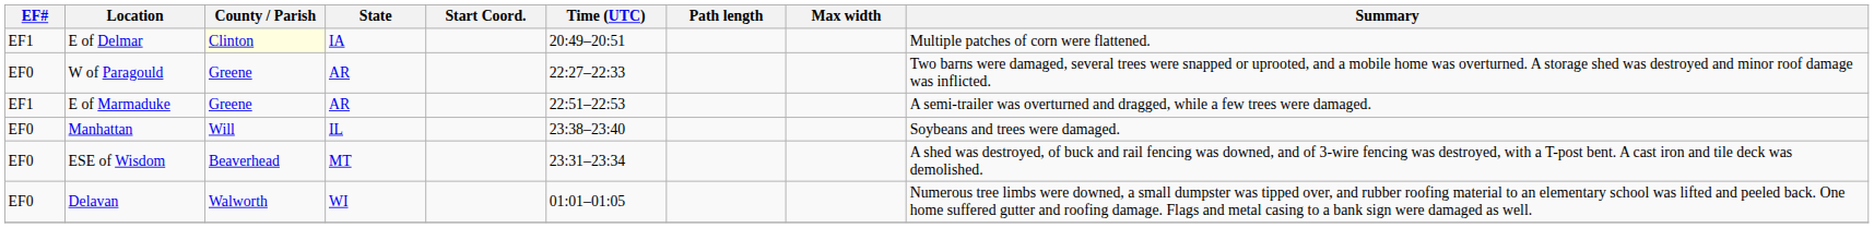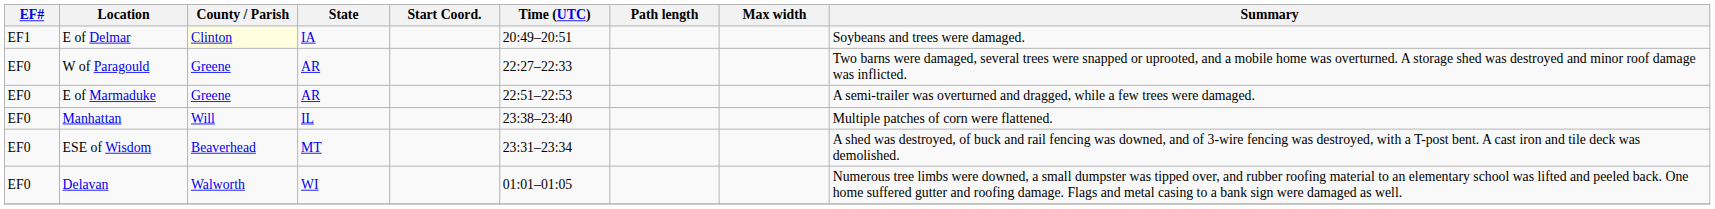 <table class="wikitable sortable" style="width:100%;">
 <tr>
 <th scope="col" style="width:3%; text-align:center;"><a href='#'>EF#</a></th>
 <th scope="col" style="width:7%; text-align:center;" class="unsortable">Location</th>
 <th scope="col" style="width:6%; text-align:center;" class="unsortable">County / Parish</th>
 <th scope="col" style="width:5%; text-align:center;">State</th>
 <th scope="col" style="width:6%; text-align:center;">Start Coord.</th>
 <th scope="col" style="width:6%; text-align:center;">Time (<a href='#'>UTC</a>)</th>
 <th scope="col" style="width:6%; text-align:center;">Path length</th>
 <th scope="col" style="width:6%; text-align:center;">Max width</th>
 <th scope="col" class="unsortable" style="width:48%; text-align:center;">Summary</th>
 </tr>
 <tr>
 <td bgcolor=>EF1</td>
 <td>E of <a href='#'>Delmar</a></td>
 <td style="background: lightyellow;"><a href='#'>Clinton</a></td>
 <td><a href='#'>IA</a></td>
 <td></td>
 <td>20:49–20:51</td>
 <td></td>
 <td></td>
-<td>Multiple patches of corn were flattened.</td>
+<td>Soybeans and trees were damaged.</td>
 </tr>
 <tr>
 <td bgcolor=>EF0</td>
 <td>W of <a href='#'>Paragould</a></td>
 <td><a href='#'>Greene</a></td>
 <td><a href='#'>AR</a></td>
 <td></td>
 <td>22:27–22:33</td>
 <td></td>
 <td></td>
 <td>Two barns were damaged, several trees were snapped or uprooted, and a mobile home was overturned. A storage shed was destroyed and minor roof damage was inflicted.</td>
 </tr>
 <tr>
-<td bgcolor=>EF1</td>
+<td bgcolor=>EF0</td>
 <td>E of <a href='#'>Marmaduke</a></td>
 <td><a href='#'>Greene</a></td>
 <td><a href='#'>AR</a></td>
 <td></td>
 <td>22:51–22:53</td>
 <td></td>
 <td></td>
 <td>A semi-trailer was overturned and dragged, while a few trees were damaged.</td>
 </tr>
 <tr>
 <td bgcolor=>EF0</td>
 <td><a href='#'>Manhattan</a></td>
 <td><a href='#'>Will</a></td>
 <td><a href='#'>IL</a></td>
 <td></td>
 <td>23:38–23:40</td>
 <td></td>
 <td></td>
-<td>Soybeans and trees were damaged.</td>
+<td>Multiple patches of corn were flattened.</td>
 </tr>
 <tr>
 <td bgcolor=>EF0</td>
 <td>ESE of <a href='#'>Wisdom</a></td>
 <td><a href='#'>Beaverhead</a></td>
 <td><a href='#'>MT</a></td>
 <td></td>
 <td>23:31–23:34</td>
 <td></td>
 <td></td>
 <td>A shed was destroyed,  of buck and rail fencing was downed, and  of 3-wire fencing was destroyed, with a T-post bent. A  cast iron and tile deck was demolished.</td>
 </tr>
 <tr>
 <td bgcolor=>EF0</td>
 <td><a href='#'>Delavan</a></td>
 <td><a href='#'>Walworth</a></td>
 <td><a href='#'>WI</a></td>
 <td></td>
 <td>01:01–01:05</td>
 <td></td>
 <td></td>
 <td>Numerous tree limbs were downed, a small dumpster was tipped over, and rubber roofing material to an elementary school was lifted and peeled back. One home suffered gutter and roofing damage. Flags and metal casing to a bank sign were damaged as well.</td>
 </tr>
 <tr>
 </tr>
 </table>
